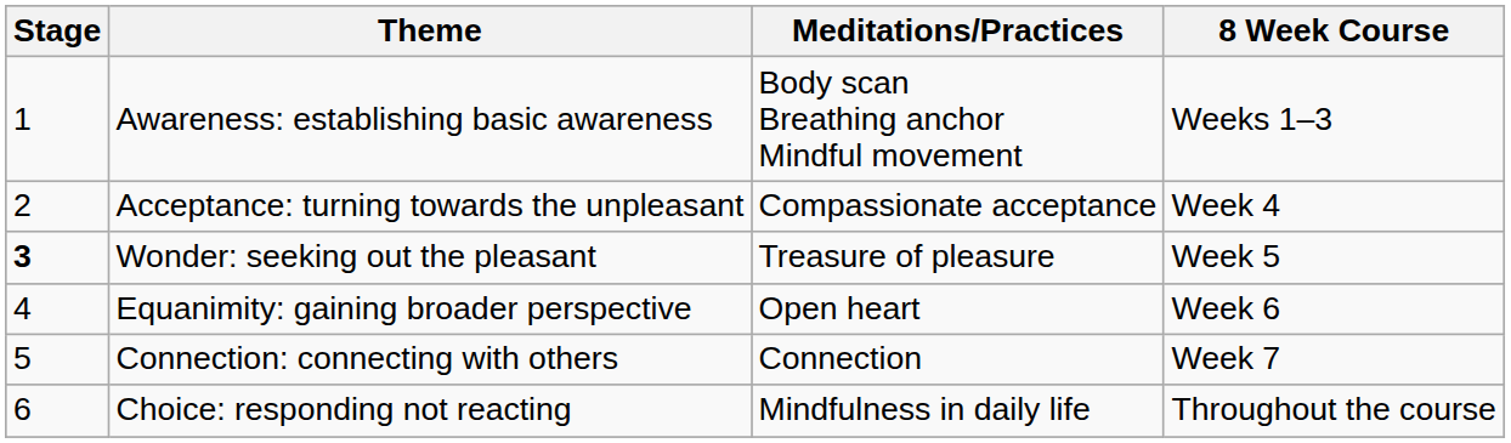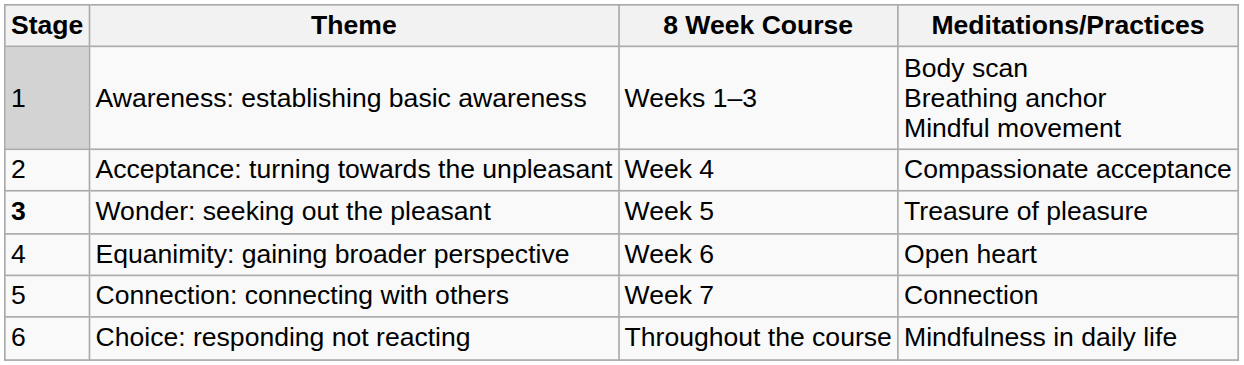 <table class="wikitable">
 <tr>
 <th>Stage</th>
 <th>Theme</th>
+<th>8 Week Course</th>
 <th>Meditations/Practices</th>
-<th>8 Week Course</th>
 </tr>
 <tr>
-<td>1</td>
+<td style="background: lightgrey;">1</td>
 <td>Awareness: establishing basic awareness</td>
+<td>Weeks 1–3</td>
 <td>Body scan<br>Breathing anchor<br>Mindful movement</td>
-<td>Weeks 1–3</td>
 </tr>
 <tr>
 <td>2</td>
 <td>Acceptance: turning towards the unpleasant</td>
+<td>Week 4</td>
 <td>Compassionate acceptance</td>
-<td>Week 4</td>
 </tr>
 <tr>
 <td><strong>3</strong></td>
 <td>Wonder: seeking out the pleasant</td>
+<td>Week 5</td>
 <td>Treasure of pleasure</td>
-<td>Week 5</td>
 </tr>
 <tr>
 <td>4</td>
 <td>Equanimity: gaining broader perspective</td>
+<td>Week 6</td>
 <td>Open heart</td>
-<td>Week 6</td>
 </tr>
 <tr>
 <td>5</td>
 <td>Connection: connecting with others</td>
+<td>Week 7</td>
 <td>Connection</td>
-<td>Week 7</td>
 </tr>
 <tr>
 <td>6</td>
 <td>Choice: responding not reacting</td>
+<td>Throughout the course</td>
 <td>Mindfulness in daily life</td>
-<td>Throughout the course</td>
 </tr>
 </table>
